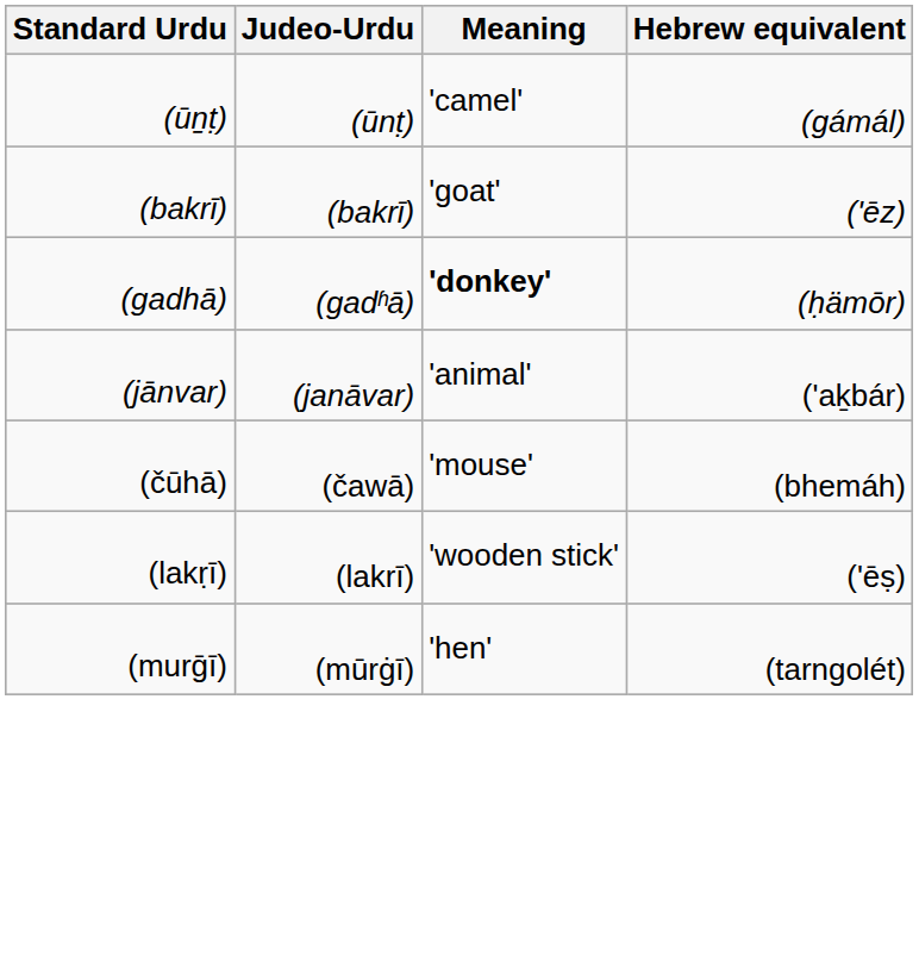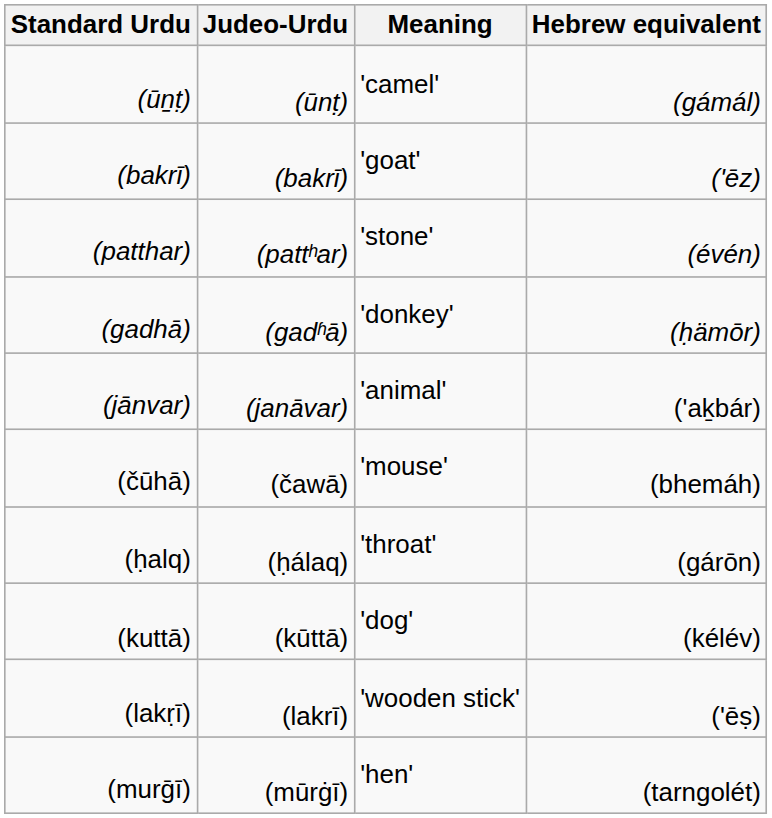 <table class="wikitable">
 <tr>
 <th>Standard Urdu</th>
 <th>Judeo-Urdu</th>
 <th>Meaning</th>
 <th>Hebrew equivalent</th>
 </tr>
 <tr>
 <td align="right"><strong></strong><br><em>(ūṉṭ)</em></td>
 <td align="right"><strong><big></big></strong><br><em>(ūnṭ)</em></td>
 <td>'camel'</td>
 <td align="right"><strong><big></big></strong><br><em>(gámál)</em></td>
 </tr>
 <tr>
 <td align="right"><strong></strong><br><em>(bakrī)</em></td>
 <td align="right"><strong><big></big></strong><br><em>(bakrī)</em></td>
 <td>'goat'</td>
 <td align="right"><strong><big></big></strong><br><em>('ēz)</em></td>
 </tr>
 <tr>
+<td align="right"><strong></strong><br><em>(patthar)</em></td>
+<td align="right"><strong><big></big></strong><br><em>(pattʰar)</em></td>
+<td>'stone'</td>
+<td align="right"><strong><big></big></strong><br><em>(évén)</em></td>
+</tr>
+<tr>
 <td align="right"><strong></strong><br><em>(gadhā)</em></td>
 <td align="right"><strong><big></big></strong><br><em>(gadʱā)</em></td>
-<td><strong>'donkey'</strong></td>
+<td>'donkey'</td>
 <td align="right"><strong><big></big></strong><br><em>(ḥämōr)</em></td>
 </tr>
 <tr>
 <td align="right"><strong></strong><br><em>(jānvar)</em></td>
 <td align="right"><strong><big></big></strong><br><em>(janāvar)</td>
 <td>'animal'</td>
 <td align="right"><strong><big></big></strong><br></em>('aḵbár)<em></td>
 </tr>
 <tr>
 <td align="right"><strong></strong><br></em>(čūhā)<em></td>
 <td align="right"><strong><big></big></strong><br></em>(čawā)<em></td>
 <td>'mouse'</td>
 <td align="right"><strong><big></big></strong><br></em>(bhemáh)<em></td>
 </tr>
 <tr>
+<td align="right"><strong></strong><br></em>(ḥalq)<em></td>
+<td align="right"><strong><big></big></strong><br></em>(ḥálaq)<em></td>
+<td>'throat'</td>
+<td align="right"><strong><big></big></strong><br></em>(gárōn)<em></td>
+</tr>
+<tr>
+<td align="right"><strong><big></big></strong><br></em>(kuttā)<em></td>
+<td align="right"><strong><big></big></strong><br></em>(kūttā)<em></td>
+<td>'dog'</td>
+<td align="right"><strong><big></big></strong><br></em>(kélév)<em></td>
+</tr>
+<tr>
 <td align="right"><strong></strong><br></em>(lakṛī)<em></td>
 <td align="right"><strong><big></big></strong><br></em>(lakrī)<em></td>
 <td>'wooden stick'</td>
 <td align="right"><strong><big></big></strong><br></em>('ēṣ)<em></td>
 </tr>
 <tr>
 <td align="right"><strong></strong><br></em>(murḡī)<em></td>
 <td align="right"><strong><big></big></strong><br></em>(mūrġī)<em></td>
 <td>'hen'</td>
 <td align="right"><strong><big></big></strong><br></em>(tarngolét)<em></td>
 </tr>
 </table>
